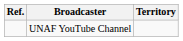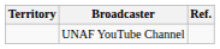 <table class="wikitable">
 <tr>
+<th>Territory</th>
+<th>Broadcaster</th>
 <th>Ref.</th>
-<th>Broadcaster</th>
-<th>Territory</th>
 </tr>
 <tr>
 <td></td>
 <td>UNAF YouTube Channel</td>
 <td></td>
 </tr>
 </table>
